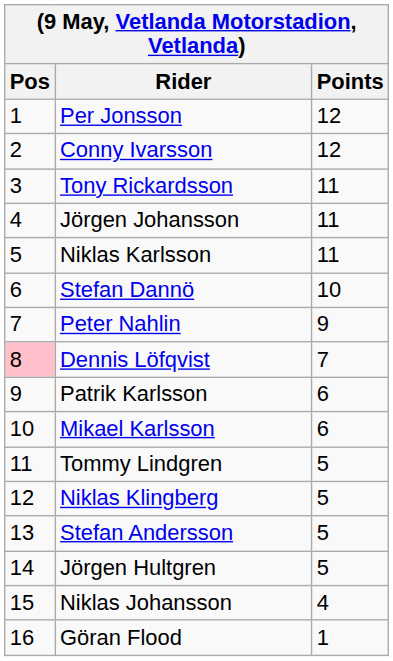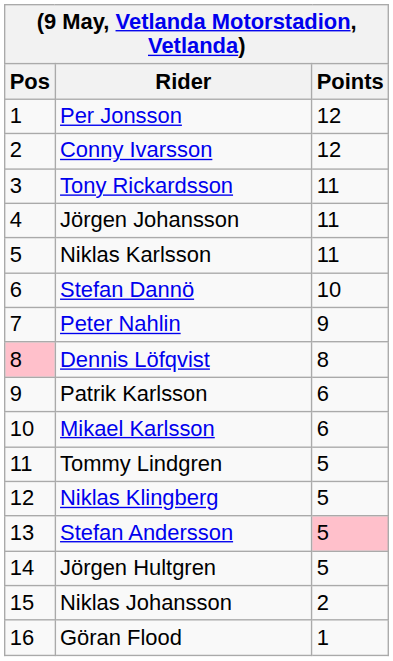 <table class="wikitable">
 <tr>
 <th colspan="6">(9 May, <a href='#'>Vetlanda Motorstadion</a>, <a href='#'>Vetlanda</a>)</th>
 </tr>
 <tr>
 <th width=20>Pos</th>
 <th width=180>Rider</th>
 <th width=40>Points</th>
 </tr>
 <tr>
 <td>1</td>
 <td style="text-align:left;"><a href='#'>Per Jonsson</a></td>
 <td>12</td>
 </tr>
 <tr>
 <td>2</td>
 <td style="text-align:left;"><a href='#'>Conny Ivarsson</a></td>
 <td>12</td>
 </tr>
 <tr>
 <td>3</td>
 <td style="text-align:left;"><a href='#'>Tony Rickardsson</a></td>
 <td>11</td>
 </tr>
 <tr>
 <td>4</td>
 <td style="text-align:left;">Jörgen Johansson</td>
 <td>11</td>
 </tr>
 <tr>
 <td>5</td>
 <td style="text-align:left;">Niklas Karlsson</td>
 <td>11</td>
 </tr>
 <tr>
 <td>6</td>
 <td style="text-align:left;"><a href='#'>Stefan Dannö</a></td>
 <td>10</td>
 </tr>
 <tr>
 <td>7</td>
 <td style="text-align:left;"><a href='#'>Peter Nahlin</a></td>
 <td>9</td>
 </tr>
 <tr>
 <td style="background: pink;">8</td>
 <td style="text-align:left;"><a href='#'>Dennis Löfqvist</a></td>
-<td>7</td>
+<td>8</td>
 </tr>
 <tr>
 <td>9</td>
 <td style="text-align:left;">Patrik Karlsson</td>
 <td>6</td>
 </tr>
 <tr>
 <td>10</td>
 <td style="text-align:left;"><a href='#'>Mikael Karlsson</a></td>
 <td>6</td>
 </tr>
 <tr>
 <td>11</td>
 <td style="text-align:left;">Tommy Lindgren</td>
 <td>5</td>
 </tr>
 <tr>
 <td>12</td>
 <td style="text-align:left;"><a href='#'>Niklas Klingberg</a></td>
 <td>5</td>
 </tr>
 <tr>
 <td>13</td>
 <td style="text-align:left;"><a href='#'>Stefan Andersson</a></td>
-<td>5</td>
+<td style="background: pink;">5</td>
 </tr>
 <tr>
 <td>14</td>
 <td style="text-align:left;">Jörgen Hultgren</td>
 <td>5</td>
 </tr>
 <tr>
 <td>15</td>
 <td style="text-align:left;">Niklas Johansson</td>
-<td>4</td>
+<td>2</td>
 </tr>
 <tr>
 <td>16</td>
 <td style="text-align:left;">Göran Flood</td>
 <td>1</td>
 </tr>
 </table>
